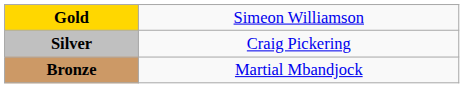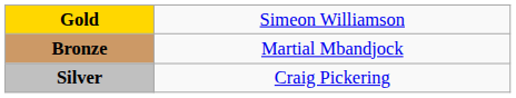 <table class="wikitable" style="text-align:center; " width="35%">
 <tr>
 <td bgcolor="gold"><strong>Gold</strong></td>
 <td><a href='#'>Simeon Williamson</a><br>  <small><em></em></small></td>
 </tr>
 <tr>
+<td bgcolor="CC9966"><strong>Bronze</strong></td>
+<td><a href='#'>Martial Mbandjock</a><br>  <small><em></em></small></td>
+</tr>
+<tr>
 <td bgcolor="silver"><strong>Silver</strong></td>
 <td><a href='#'>Craig Pickering</a><br>  <small><em></em></small></td>
 </tr>
-<tr>
-<td bgcolor="CC9966"><strong>Bronze</strong></td>
-<td><a href='#'>Martial Mbandjock</a><br>  <small><em></em></small></td>
-</tr>
 </table>
